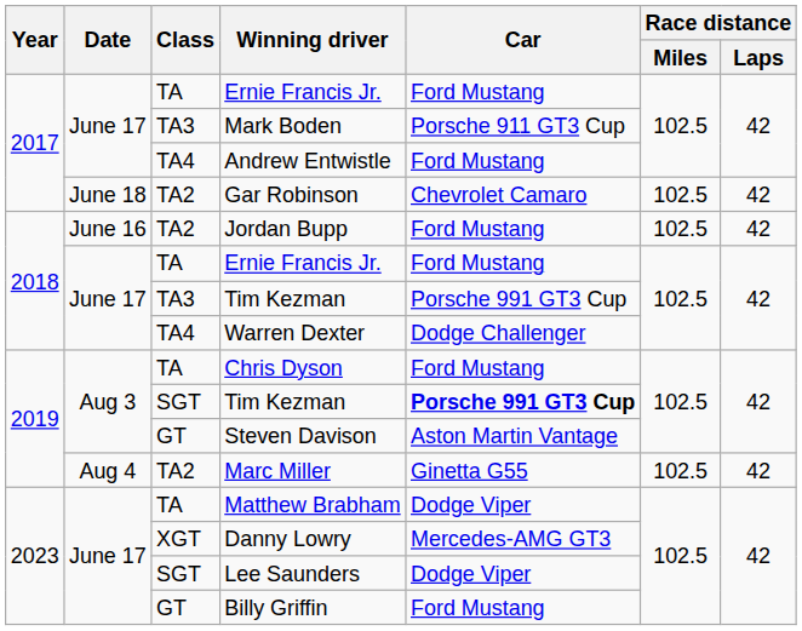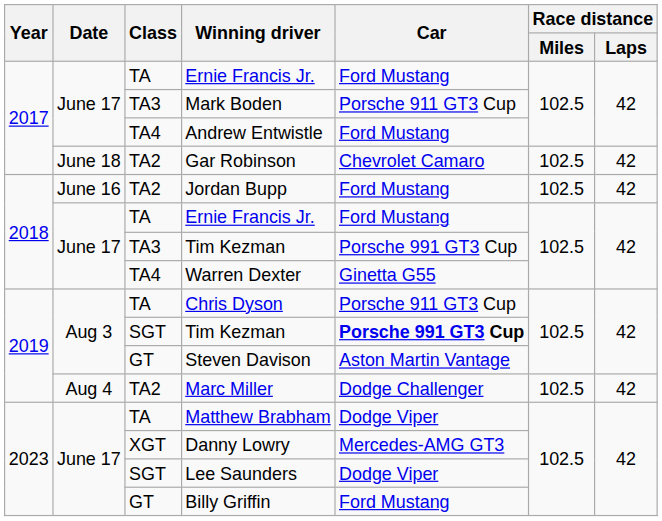 <table class="wikitable" style="font-size: 95%;">
 <tr>
 <th rowspan="2" style="text-align:center">Year</th>
 <th rowspan="2" style="text-align:center">Date</th>
 <th rowspan="2" style="text-align:center">Class</th>
 <th rowspan="2" style="text-align:center">Winning driver</th>
 <th rowspan="2" style="text-align:center">Car</th>
 <th colspan="2" style="text-align:center">Race distance</th>
 </tr>
 <tr>
 <th style="text-align:center">Miles</th>
 <th style="text-align:center">Laps</th>
 </tr>
 <tr>
 <td rowspan="4" style="text-align:center"><a href='#'>2017</a></td>
 <td rowspan="3" style="text-align:center">June 17</td>
 <td>TA</td>
 <td> <a href='#'>Ernie Francis Jr.</a></td>
 <td><a href='#'>Ford Mustang</a></td>
 <td rowspan="3" style="text-align:center">102.5</td>
 <td rowspan="3" style="text-align:center">42</td>
 </tr>
 <tr>
 <td>TA3</td>
 <td> Mark Boden</td>
 <td><a href='#'>Porsche 911 GT3</a> Cup</td>
 </tr>
 <tr>
 <td>TA4</td>
 <td> Andrew Entwistle</td>
 <td><a href='#'>Ford Mustang</a></td>
 </tr>
 <tr>
 <td style="text-align:center">June 18</td>
 <td>TA2</td>
 <td> Gar Robinson</td>
 <td><a href='#'>Chevrolet Camaro</a></td>
 <td style="text-align:center">102.5</td>
 <td style="text-align:center">42</td>
 </tr>
 <tr>
 <td rowspan="4" style="text-align:center"><a href='#'>2018</a></td>
 <td style="text-align:center">June 16</td>
 <td>TA2</td>
 <td> Jordan Bupp</td>
 <td><a href='#'>Ford Mustang</a></td>
 <td style="text-align:center">102.5</td>
 <td style="text-align:center">42</td>
 </tr>
 <tr>
 <td rowspan="3" style="text-align:center">June 17</td>
 <td>TA</td>
 <td> <a href='#'>Ernie Francis Jr.</a></td>
 <td><a href='#'>Ford Mustang</a></td>
 <td rowspan="3" style="text-align:center">102.5</td>
 <td rowspan="3" style="text-align:center">42</td>
 </tr>
 <tr>
 <td>TA3</td>
 <td> Tim Kezman</td>
 <td><a href='#'>Porsche 991 GT3</a> Cup</td>
 </tr>
 <tr>
 <td>TA4</td>
 <td> Warren Dexter</td>
-<td><a href='#'>Dodge Challenger</a></td>
+<td><a href='#'>Ginetta G55</a></td>
 </tr>
 <tr>
 <td rowspan="4" style="text-align:center"><a href='#'>2019</a></td>
 <td rowspan="3" style="text-align:center">Aug 3</td>
 <td>TA</td>
 <td> <a href='#'>Chris Dyson</a></td>
-<td><a href='#'>Ford Mustang</a></td>
+<td><a href='#'>Porsche 911 GT3</a> Cup</td>
 <td rowspan="3" style="text-align:center">102.5</td>
 <td rowspan="3" style="text-align:center">42</td>
 </tr>
 <tr>
 <td>SGT</td>
 <td> Tim Kezman</td>
 <td><strong><a href='#'>Porsche 991 GT3</a> Cup</strong></td>
 </tr>
 <tr>
 <td>GT</td>
 <td> Steven Davison</td>
 <td><a href='#'>Aston Martin Vantage</a></td>
 </tr>
 <tr>
 <td style="text-align:center">Aug 4</td>
 <td>TA2</td>
 <td> <a href='#'>Marc Miller</a></td>
-<td><a href='#'>Ginetta G55</a></td>
+<td><a href='#'>Dodge Challenger</a></td>
 <td style="text-align:center">102.5</td>
 <td style="text-align:center">42</td>
 </tr>
 <tr>
 <td rowspan="4" style="text-align:center">2023</td>
 <td rowspan="4" style="text-align:center">June 17</td>
 <td>TA</td>
 <td> <a href='#'>Matthew Brabham</a></td>
 <td><a href='#'>Dodge Viper</a></td>
 <td rowspan="4" style="text-align:center">102.5</td>
 <td rowspan="4" style="text-align:center">42</td>
 </tr>
 <tr>
 <td>XGT</td>
 <td> Danny Lowry</td>
 <td><a href='#'>Mercedes-AMG GT3</a></td>
 </tr>
 <tr>
 <td>SGT</td>
 <td> Lee Saunders</td>
 <td><a href='#'>Dodge Viper</a></td>
 </tr>
 <tr>
 <td>GT</td>
 <td> Billy Griffin</td>
 <td><a href='#'>Ford Mustang</a></td>
 </tr>
 </table>
